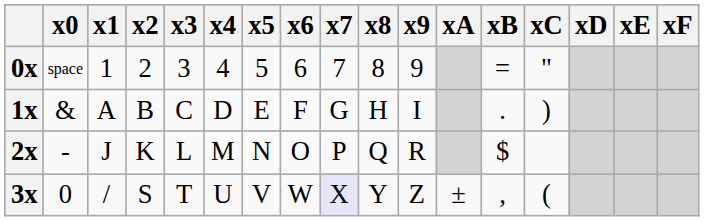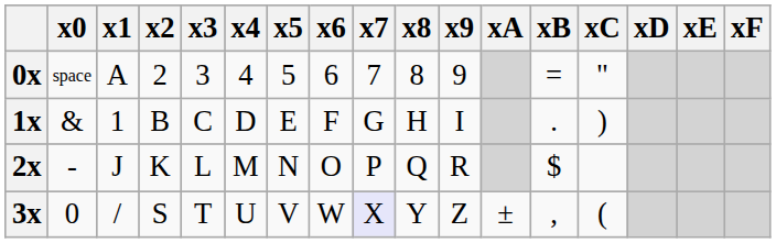 <table class=wikitable style="text-align:center" border=1>
 <tr>
 <th></th>
 <th>x0</th>
 <th>x1</th>
 <th>x2</th>
 <th>x3</th>
 <th>x4</th>
 <th>x5</th>
 <th>x6</th>
 <th>x7</th>
 <th>x8</th>
 <th>x9</th>
 <th>xA</th>
 <th>xB</th>
 <th>xC</th>
 <th>xD</th>
 <th>xE</th>
 <th>xF</th>
 </tr>
 <tr>
 <th>0x</th>
 <td style="font-size:60%">space</td>
-<td>1</td>
+<td>A</td>
 <td>2</td>
 <td>3</td>
 <td>4</td>
 <td>5</td>
 <td>6</td>
 <td>7</td>
 <td>8</td>
 <td>9</td>
 <td bgcolor=lightgrey></td>
 <td>=</td>
 <td>"</td>
 <td bgcolor=lightgrey></td>
 <td bgcolor=lightgrey></td>
 <td bgcolor=lightgrey></td>
 </tr>
 <tr>
 <th>1x</th>
 <td>&</td>
-<td>A</td>
+<td>1</td>
 <td>B</td>
 <td>C</td>
 <td>D</td>
 <td>E</td>
 <td>F</td>
 <td>G</td>
 <td>H</td>
 <td>I</td>
 <td bgcolor=lightgrey></td>
 <td>.</td>
 <td>)</td>
 <td bgcolor=lightgrey></td>
 <td bgcolor=lightgrey></td>
 <td bgcolor=lightgrey></td>
 </tr>
 <tr>
 <th>2x</th>
 <td>-</td>
 <td>J</td>
 <td>K</td>
 <td>L</td>
 <td>M</td>
 <td>N</td>
 <td>O</td>
 <td>P</td>
 <td>Q</td>
 <td>R</td>
 <td bgcolor=lightgrey></td>
 <td>$</td>
 <td></td>
 <td bgcolor=lightgrey></td>
 <td bgcolor=lightgrey></td>
 <td bgcolor=lightgrey></td>
 </tr>
 <tr>
 <th>3x</th>
 <td>0</td>
 <td>/</td>
 <td>S</td>
 <td>T</td>
 <td>U</td>
 <td>V</td>
 <td>W</td>
 <td style="background: lavender;">X</td>
 <td>Y</td>
 <td>Z</td>
 <td>±</td>
 <td>,</td>
 <td>(</td>
 <td bgcolor=lightgrey></td>
 <td bgcolor=lightgrey></td>
 <td bgcolor=lightgrey></td>
 </tr>
 </table>
